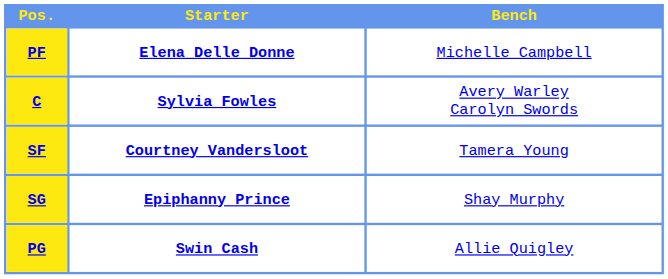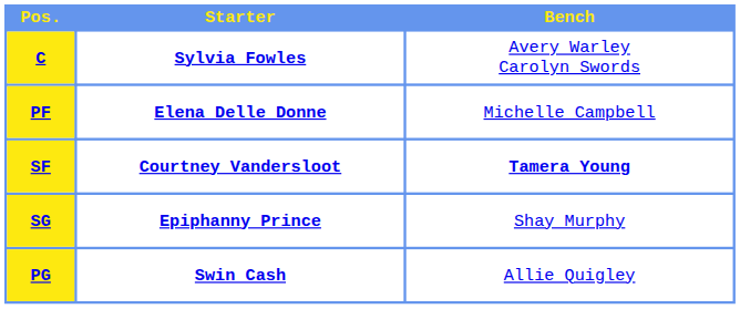 <table style="text-align: center; background:#6495ED; color:#FDE910">
 <tr>
 <th width="50">Pos.</th>
 <th width="250">Starter</th>
 <th width="250">Bench</th>
 </tr>
 <tr style="height:40px; background:white; color:#FFCC00">
+<th style="background:#FDE910"><a href='#'><span>C</span></a></th>
+<td><strong><a href='#'>Sylvia Fowles</a></strong></td>
+<td><a href='#'>Avery Warley</a> <br> <a href='#'>Carolyn Swords</a> </td>
+</tr>
+<tr style="height:40px; background:white; color:#FFCC00">
 <th style="background:#FDE910"><a href='#'><span>PF</span></a></th>
 <td><strong><a href='#'>Elena Delle Donne</a></strong></td>
 <td><a href='#'>Michelle Campbell</a></td>
 </tr>
 <tr style="height:40px; background:white; color:#FFCC00">
-<th style="background:#FDE910"><a href='#'><span>C</span></a></th>
-<td><strong><a href='#'>Sylvia Fowles</a></strong></td>
-<td><a href='#'>Avery Warley</a> <br> <a href='#'>Carolyn Swords</a> </td>
-</tr>
-<tr style="height:40px; background:white; color:#FFCC00">
 <th style="background:#FDE910"><a href='#'><span>SF</span></a></th>
 <td><strong><a href='#'>Courtney Vandersloot</a></strong></td>
-<td><a href='#'>Tamera Young</a></td>
+<td><strong><a href='#'>Tamera Young</a></strong></td>
 </tr>
 <tr style="height:40px; background:white; color:#092C57">
 <th style="background:#FDE910"><a href='#'><span>SG</span></a></th>
 <td><strong><a href='#'>Epiphanny Prince</a></strong></td>
 <td><a href='#'>Shay Murphy</a></td>
 </tr>
 <tr style="height:40px; background:white; color:#FFCC00">
 <th style="background:#FDE910"><a href='#'><span>PG</span></a></th>
 <td><strong><a href='#'>Swin Cash</a></strong></td>
 <td><a href='#'>Allie Quigley</a></td>
 </tr>
 </table>
